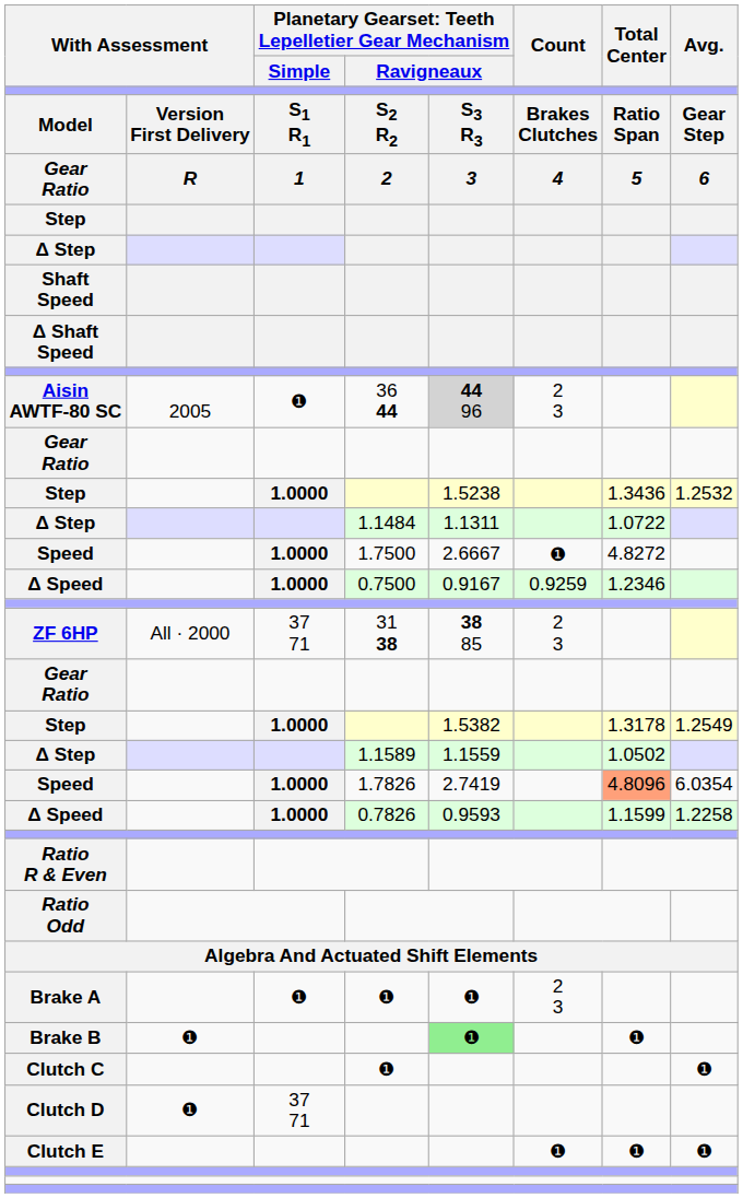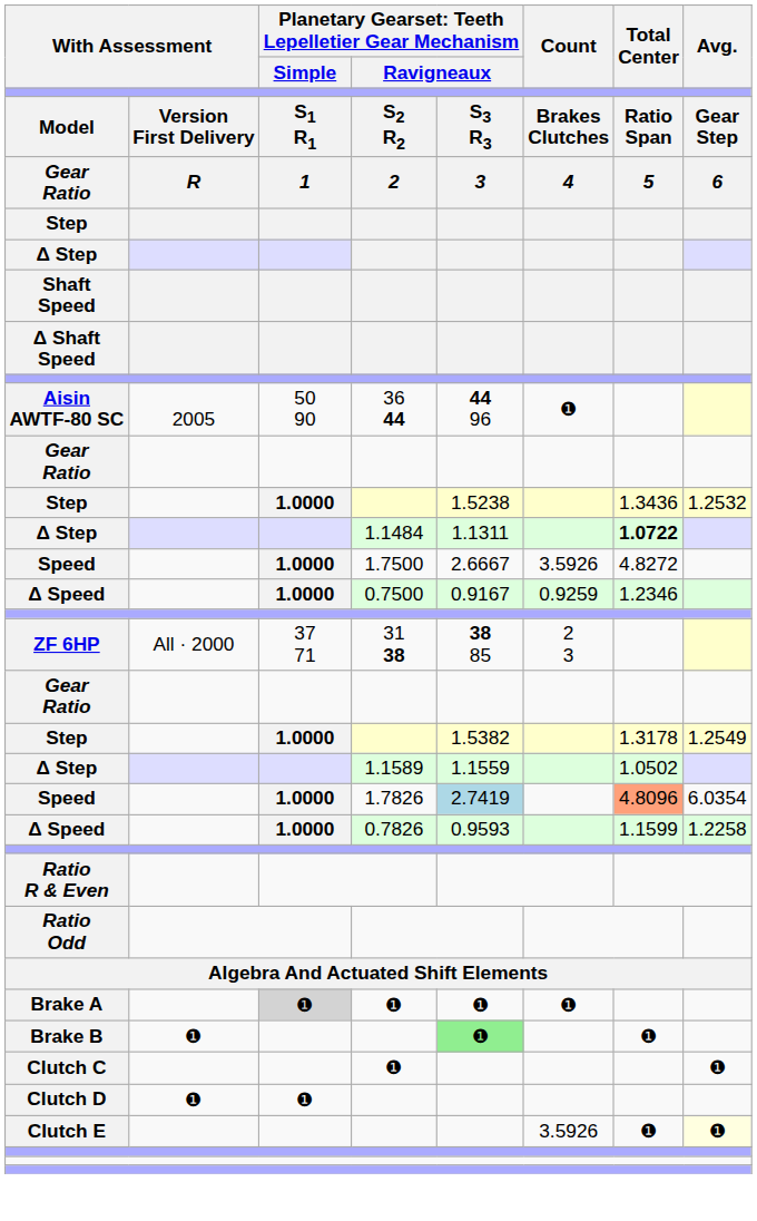 <table class="wikitable collapsible" style="text-align:center">
 <tr>
 <th rowspan=2 colspan=2>With Assessment</th>
 <th colspan=3>Planetary Gearset: Teeth<br><a href='#'>Lepelletier Gear Mechanism</a></th>
 <th rowspan=2>Count</th>
 <th rowspan=2>Total<br>Center</th>
 <th rowspan=2>Avg.</th>
 </tr>
 <tr>
 <th><a href='#'>Simple</a></th>
 <th colspan=2><a href='#'>Ravigneaux</a></th>
 </tr>
 <tr>
 <td colspan=8 style="background:#AAF;"></td>
 </tr>
 <tr>
 <th>Model</th>
 <th>Version<br>First Delivery</th>
 <th>S<sub>1</sub><br>R<sub>1</sub></th>
 <th>S<sub>2</sub><br>R<sub>2</sub></th>
 <th>S<sub>3</sub><br>R<sub>3</sub></th>
 <th>Brakes<br>Clutches</th>
 <th>Ratio<br>Span</th>
 <th>Gear<br>Step</th>
 </tr>
 <tr style="font-style:italic;">
 <th>Gear<br>Ratio</th>
 <th>R<br></th>
 <th>1<br></th>
 <th>2<br></th>
 <th>3<br></th>
 <th>4<br></th>
 <th>5<br></th>
 <th>6<br></th>
 </tr>
 <tr>
 <th>Step</th>
 <th></th>
 <th></th>
 <th></th>
 <th></th>
 <th></th>
 <th></th>
 <th></th>
 </tr>
 <tr>
 <th>Δ Step</th>
 <th style="background:#DDF;"></th>
 <th style="background:#DDF;"></th>
 <th></th>
 <th></th>
 <th></th>
 <th></th>
 <th style="background:#DDF;"></th>
 </tr>
 <tr>
 <th>Shaft<br>Speed</th>
 <th></th>
 <th></th>
 <th></th>
 <th></th>
 <th></th>
 <th></th>
 <th></th>
 </tr>
 <tr>
 <th>Δ Shaft<br>Speed</th>
 <th></th>
 <th></th>
 <th></th>
 <th></th>
 <th></th>
 <th></th>
 <th></th>
 </tr>
 <tr>
 <td colspan=8 style="background:#AAF;"></td>
 </tr>
 <tr>
 <th><a href='#'>Aisin</a><br>AWTF-80 SC</th>
 <td><br>2005</td>
+<td>50<br>90</td>
+<td>36<br><strong>44</strong></td>
+<td><strong>44</strong><br>96</td>
 <td>❶</td>
-<td>36<br><strong>44</strong></td>
-<td style="background: lightgrey;"><strong>44</strong><br>96</td>
-<td>2<br>3</td>
 <td><br></td>
 <td style="background:#FFC;"></td>
 </tr>
 <tr style="font-style:italic;">
 <th>Gear<br>Ratio</th>
 <td></td>
 <td><br></td>
 <td></td>
 <td><br></td>
 <td></td>
 <td><br></td>
 <td></td>
 </tr>
 <tr>
 <th>Step</th>
 <td></td>
 <th>1.0000</th>
 <td style="background:#FFC;"></td>
 <td style="background:#FFC;">1.5238</td>
 <td style="background:#FFC;"></td>
 <td style="background:#FFC;">1.3436</td>
 <td style="background:#FFC;">1.2532</td>
 </tr>
 <tr>
 <th>Δ Step</th>
 <td style="background:#DDF;"></td>
 <td style="background:#DDF;"></td>
 <td style="background:#DFD;">1.1484</td>
 <td style="background:#DFD;">1.1311</td>
 <td style="background:#DFD;"></td>
-<td style="background:#DFD;">1.0722</td>
+<td style="background:#DFD;"><strong>1.0722</strong></td>
 <td style="background:#DDF;"></td>
 </tr>
 <tr>
 <th>Speed</th>
 <td></td>
 <th>1.0000</th>
 <td>1.7500</td>
 <td>2.6667</td>
-<td>❶</td>
+<td>3.5926</td>
 <td>4.8272</td>
 <td></td>
 </tr>
 <tr>
 <th>Δ Speed</th>
 <td></td>
 <th>1.0000</th>
 <td style="background:#DFD;">0.7500</td>
 <td style="background:#DFD;">0.9167</td>
 <td style="background:#DFD;">0.9259</td>
 <td style="background:#DFD;">1.2346</td>
 <td style="background:#DFD;"></td>
 </tr>
 <tr>
 <td colspan=8 style="background:#AAF;"></td>
 </tr>
 <tr>
 <th><a href='#'>ZF 6HP</a></th>
 <td>All · 2000</td>
 <td>37<br>71</td>
 <td>31<br><strong>38</strong></td>
 <td><strong>38</strong><br>85</td>
 <td>2<br>3</td>
 <td><br></td>
 <td style="background:#FFC;"></td>
 </tr>
 <tr style="font-style:italic;">
 <th>Gear<br>Ratio</th>
 <td></td>
 <td><br></td>
 <td></td>
 <td><br></td>
 <td></td>
 <td><br></td>
 <td><br></td>
 </tr>
 <tr>
 <th>Step</th>
 <td></td>
 <th>1.0000</th>
 <td style="background:#FFC;"></td>
 <td style="background:#FFC;">1.5382</td>
 <td style="background:#FFC;"></td>
 <td style="background:#FFC;">1.3178</td>
 <td style="background:#FFC;">1.2549</td>
 </tr>
 <tr>
 <th>Δ Step</th>
 <td style="background:#DDF;"></td>
 <td style="background:#DDF;"></td>
 <td style="background:#DFD;">1.1589</td>
 <td style="background:#DFD;">1.1559</td>
 <td style="background:#DFD;"></td>
 <td style="background:#DFD;">1.0502</td>
 <td style="background:#DDF;"></td>
 </tr>
 <tr>
 <th>Speed</th>
 <td></td>
 <th>1.0000</th>
 <td>1.7826</td>
-<td>2.7419</td>
+<td style="background: lightblue;">2.7419</td>
 <td></td>
 <td style="background: lightsalmon;">4.8096</td>
 <td>6.0354</td>
 </tr>
 <tr>
 <th>Δ Speed</th>
 <td></td>
 <th>1.0000</th>
 <td style="background:#DFD;">0.7826</td>
 <td style="background:#DFD;">0.9593</td>
 <td style="background:#DFD;"></td>
 <td style="background:#DFD;">1.1599</td>
 <td style="background:#DFD;">1.2258</td>
 </tr>
 <tr>
 <th colspan=8 style="background:#AAF;"></th>
 </tr>
 <tr style="font-style:italic;">
 <th>Ratio<br>R & Even</th>
 <td></td>
 <td colspan=2></td>
 <td colspan=2></td>
 <td colspan=2></td>
 </tr>
 <tr style="font-style:italic;">
 <th>Ratio<br>Odd</th>
 <td colspan=2></td>
 <td colspan=2></td>
 <td colspan=2></td>
 <td></td>
 </tr>
 <tr>
 <th colspan=8>Algebra And Actuated Shift Elements</th>
 </tr>
 <tr>
 <th>Brake A</th>
 <td></td>
+<td style="background: lightgrey;">❶</td>
 <td>❶</td>
 <td>❶</td>
 <td>❶</td>
-<td>2<br>3</td>
 <td></td>
 <td></td>
 </tr>
 <tr>
 <th>Brake B</th>
 <td>❶</td>
 <td></td>
 <td></td>
 <td style="background: lightgreen;">❶</td>
 <td></td>
 <td>❶</td>
 <td></td>
 </tr>
 <tr>
 <th>Clutch C</th>
 <td></td>
 <td></td>
 <td>❶</td>
 <td></td>
 <td></td>
 <td></td>
 <td>❶</td>
 </tr>
 <tr>
 <th>Clutch D</th>
 <td>❶</td>
-<td>37<br>71</td>
+<td>❶</td>
 <td></td>
 <td></td>
 <td></td>
 <td></td>
 <td></td>
 </tr>
 <tr>
 <th>Clutch E</th>
 <td></td>
 <td></td>
 <td></td>
 <td></td>
+<td>3.5926</td>
 <td>❶</td>
-<td>❶</td>
-<td>❶</td>
+<td style="background: lightyellow;">❶</td>
 </tr>
 <tr>
 <td colspan=8 style="background:#AAF;"></td>
 </tr>
 <tr>
 <td colspan=8></td>
 </tr>
 <tr>
 <td colspan=8 style="background:#AAF;"></td>
 </tr>
 </table>
